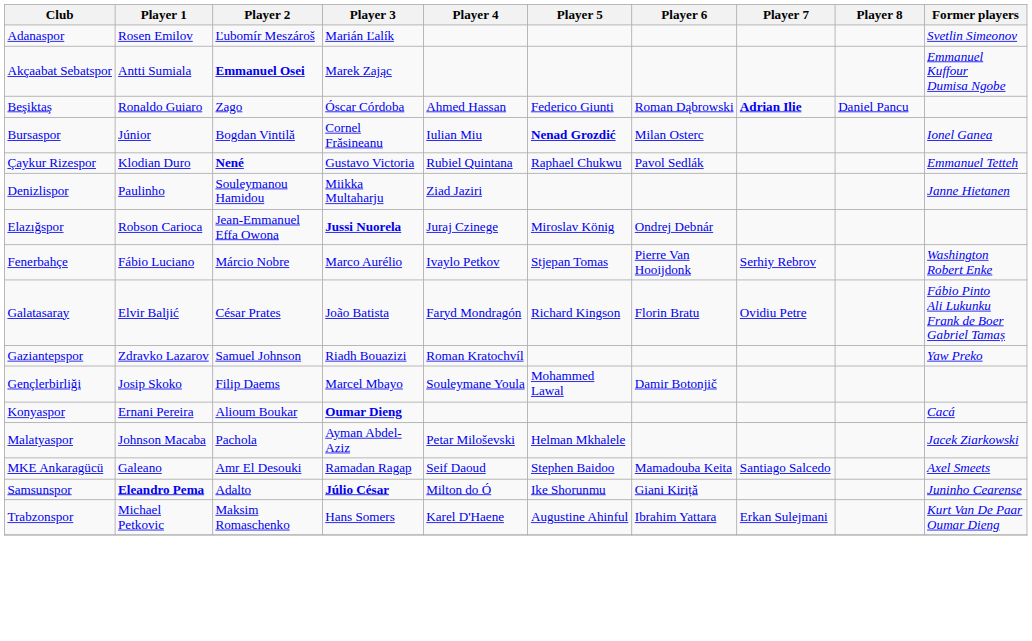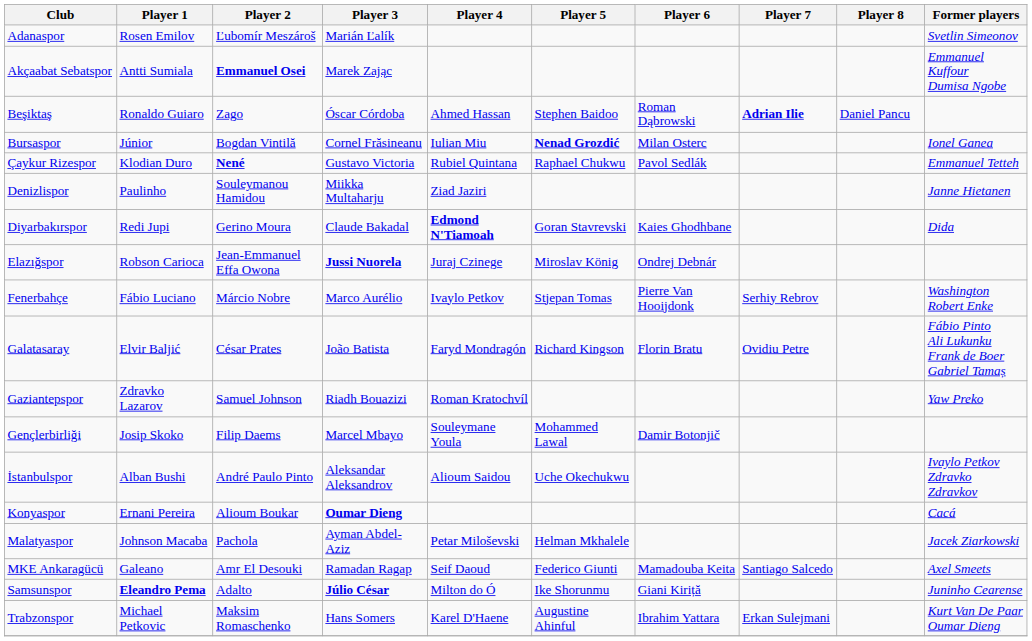 <table class="wikitable">
 <tr>
 <th width="170">Club</th>
 <th width="170">Player 1</th>
 <th width="170">Player 2</th>
 <th width="170">Player 3</th>
 <th width="170">Player 4</th>
 <th width="170">Player 5</th>
 <th width="170">Player 6</th>
 <th width="170">Player 7</th>
 <th width="170">Player 8</th>
 <th width="170">Former players</th>
 </tr>
 <tr>
 <td><a href='#'>Adanaspor</a></td>
 <td> <a href='#'>Rosen Emilov</a></td>
 <td> <a href='#'>Ľubomír Meszároš</a></td>
 <td> <a href='#'>Marián Ľalík</a></td>
 <td></td>
 <td></td>
 <td></td>
 <td></td>
 <td></td>
 <td> <em><a href='#'>Svetlin Simeonov</a></em></td>
 </tr>
 <tr>
 <td><a href='#'>Akçaabat Sebatspor</a></td>
 <td> <a href='#'>Antti Sumiala</a></td>
 <td> <strong><a href='#'>Emmanuel Osei</a></strong></td>
 <td> <a href='#'>Marek Zając</a></td>
 <td></td>
 <td></td>
 <td></td>
 <td></td>
 <td></td>
 <td> <em><a href='#'>Emmanuel Kuffour</a></em> <br> <em><a href='#'>Dumisa Ngobe</a></em></td>
 </tr>
 <tr>
 <td><a href='#'>Beşiktaş</a></td>
 <td> <a href='#'>Ronaldo Guiaro</a></td>
 <td> <a href='#'>Zago</a></td>
 <td> <a href='#'>Óscar Córdoba</a></td>
 <td> <a href='#'>Ahmed Hassan</a></td>
-<td> <a href='#'>Federico Giunti</a></td>
+<td> <a href='#'>Stephen Baidoo</a></td>
 <td> <a href='#'>Roman Dąbrowski</a></td>
 <td> <strong><a href='#'>Adrian Ilie</a></strong></td>
 <td> <a href='#'>Daniel Pancu</a></td>
 <td></td>
 </tr>
 <tr>
 <td><a href='#'>Bursaspor</a></td>
 <td> <a href='#'>Júnior</a></td>
 <td> <a href='#'>Bogdan Vintilă</a></td>
 <td> <a href='#'>Cornel Frăsineanu</a></td>
 <td> <a href='#'>Iulian Miu</a></td>
 <td> <strong><a href='#'>Nenad Grozdić</a></strong></td>
 <td> <a href='#'>Milan Osterc</a></td>
 <td></td>
 <td></td>
 <td> <em><a href='#'>Ionel Ganea</a></em></td>
 </tr>
 <tr>
 <td><a href='#'>Çaykur Rizespor</a></td>
 <td> <a href='#'>Klodian Duro</a></td>
 <td> <strong><a href='#'>Nené</a></strong></td>
 <td> <a href='#'>Gustavo Victoria</a></td>
 <td> <a href='#'>Rubiel Quintana</a></td>
 <td> <a href='#'>Raphael Chukwu</a></td>
 <td> <a href='#'>Pavol Sedlák</a></td>
 <td></td>
 <td></td>
 <td> <em><a href='#'>Emmanuel Tetteh</a></em></td>
 </tr>
 <tr>
 <td><a href='#'>Denizlispor</a></td>
 <td> <a href='#'>Paulinho</a></td>
 <td> <a href='#'>Souleymanou Hamidou</a></td>
 <td> <a href='#'>Miikka Multaharju</a></td>
 <td> <a href='#'>Ziad Jaziri</a></td>
 <td></td>
 <td></td>
 <td></td>
 <td></td>
 <td> <em><a href='#'>Janne Hietanen</a></em></td>
+</tr>
+<tr>
+<td><a href='#'>Diyarbakırspor</a></td>
+<td> <a href='#'>Redi Jupi</a></td>
+<td> <a href='#'>Gerino Moura</a></td>
+<td> <a href='#'>Claude Bakadal</a></td>
+<td> <strong><a href='#'>Edmond N'Tiamoah</a></strong></td>
+<td> <a href='#'>Goran Stavrevski</a></td>
+<td> <a href='#'>Kaies Ghodhbane</a></td>
+<td></td>
+<td></td>
+<td> <em><a href='#'>Dida</a></em></td>
 </tr>
 <tr>
 <td><a href='#'>Elazığspor</a></td>
 <td> <a href='#'>Robson Carioca</a></td>
 <td> <a href='#'>Jean-Emmanuel Effa Owona</a></td>
 <td> <strong><a href='#'>Jussi Nuorela</a></strong></td>
 <td> <a href='#'>Juraj Czinege</a></td>
 <td> <a href='#'>Miroslav König</a></td>
 <td> <a href='#'>Ondrej Debnár</a></td>
 <td></td>
 <td></td>
 <td></td>
 </tr>
 <tr>
 <td><a href='#'>Fenerbahçe</a></td>
 <td> <a href='#'>Fábio Luciano</a></td>
 <td> <a href='#'>Márcio Nobre</a></td>
 <td> <a href='#'>Marco Aurélio</a></td>
 <td> <a href='#'>Ivaylo Petkov</a></td>
 <td> <a href='#'>Stjepan Tomas</a></td>
 <td> <a href='#'>Pierre Van Hooijdonk</a></td>
 <td> <a href='#'>Serhiy Rebrov</a></td>
 <td></td>
 <td> <em><a href='#'>Washington</a></em> <br> <em><a href='#'>Robert Enke</a></em></td>
 </tr>
 <tr>
 <td><a href='#'>Galatasaray</a></td>
 <td> <a href='#'>Elvir Baljić</a></td>
 <td> <a href='#'>César Prates</a></td>
 <td> <a href='#'>João Batista</a></td>
 <td> <a href='#'>Faryd Mondragón</a></td>
 <td> <a href='#'>Richard Kingson</a></td>
 <td> <a href='#'>Florin Bratu</a></td>
 <td> <a href='#'>Ovidiu Petre</a></td>
 <td></td>
 <td> <em><a href='#'>Fábio Pinto</a></em> <br> <em><a href='#'>Ali Lukunku</a></em> <br> <em><a href='#'>Frank de Boer</a></em> <br> <em><a href='#'>Gabriel Tamaș</a></em></td>
 </tr>
 <tr>
 <td><a href='#'>Gaziantepspor</a></td>
 <td> <a href='#'>Zdravko Lazarov</a></td>
 <td> <a href='#'>Samuel Johnson</a></td>
 <td> <a href='#'>Riadh Bouazizi</a></td>
 <td> <a href='#'>Roman Kratochvíl</a></td>
 <td></td>
 <td></td>
 <td></td>
 <td></td>
 <td> <em><a href='#'>Yaw Preko</a></em></td>
 </tr>
 <tr>
 <td><a href='#'>Gençlerbirliği</a></td>
 <td> <a href='#'>Josip Skoko</a></td>
 <td> <a href='#'>Filip Daems</a></td>
 <td> <a href='#'>Marcel Mbayo</a></td>
 <td> <a href='#'>Souleymane Youla</a></td>
 <td> <a href='#'>Mohammed Lawal</a></td>
 <td> <a href='#'>Damir Botonjič</a></td>
 <td></td>
 <td></td>
 <td></td>
 </tr>
 <tr>
+<td><a href='#'>İstanbulspor</a></td>
+<td> <a href='#'>Alban Bushi</a></td>
+<td> <a href='#'>André Paulo Pinto</a></td>
+<td> <a href='#'>Aleksandar Aleksandrov</a></td>
+<td> <a href='#'>Alioum Saidou</a></td>
+<td> <a href='#'>Uche Okechukwu</a></td>
+<td></td>
+<td></td>
+<td></td>
+<td> <em><a href='#'>Ivaylo Petkov</a></em> <br> <em><a href='#'>Zdravko Zdravkov</a></em></td>
+</tr>
+<tr>
 <td><a href='#'>Konyaspor</a></td>
 <td> <a href='#'>Ernani Pereira</a></td>
 <td> <a href='#'>Alioum Boukar</a></td>
 <td> <strong><a href='#'>Oumar Dieng</a></strong></td>
 <td></td>
 <td></td>
 <td></td>
 <td></td>
 <td></td>
 <td> <em><a href='#'>Cacá</a></em></td>
 </tr>
 <tr>
 <td><a href='#'>Malatyaspor</a></td>
 <td> <a href='#'>Johnson Macaba</a></td>
 <td> <a href='#'>Pachola</a></td>
 <td> <a href='#'>Ayman Abdel-Aziz</a></td>
 <td> <a href='#'>Petar Miloševski</a></td>
 <td> <a href='#'>Helman Mkhalele</a></td>
 <td></td>
 <td></td>
 <td></td>
 <td> <em><a href='#'>Jacek Ziarkowski</a></em></td>
 </tr>
 <tr>
 <td><a href='#'>MKE Ankaragücü</a></td>
 <td> <a href='#'>Galeano</a></td>
 <td> <a href='#'>Amr El Desouki</a></td>
 <td> <a href='#'>Ramadan Ragap</a></td>
 <td> <a href='#'>Seif Daoud</a></td>
-<td> <a href='#'>Stephen Baidoo</a></td>
+<td> <a href='#'>Federico Giunti</a></td>
 <td> <a href='#'>Mamadouba Keita</a></td>
 <td> <a href='#'>Santiago Salcedo</a></td>
 <td></td>
 <td> <em><a href='#'>Axel Smeets</a></em></td>
 </tr>
 <tr>
 <td><a href='#'>Samsunspor</a></td>
 <td> <strong><a href='#'>Eleandro Pema</a></strong></td>
 <td> <a href='#'>Adalto</a></td>
 <td> <strong><a href='#'>Júlio César</a></strong></td>
 <td> <a href='#'>Milton do Ó</a></td>
 <td> <a href='#'>Ike Shorunmu</a></td>
 <td> <a href='#'>Giani Kiriță</a></td>
 <td></td>
 <td></td>
 <td> <em><a href='#'>Juninho Cearense</a></em></td>
 </tr>
 <tr>
 <td><a href='#'>Trabzonspor</a></td>
 <td> <a href='#'>Michael Petkovic</a></td>
 <td> <a href='#'>Maksim Romaschenko</a></td>
 <td> <a href='#'>Hans Somers</a></td>
 <td> <a href='#'>Karel D'Haene</a></td>
 <td> <a href='#'>Augustine Ahinful</a></td>
 <td> <a href='#'>Ibrahim Yattara</a></td>
 <td> <a href='#'>Erkan Sulejmani</a></td>
 <td></td>
 <td> <em><a href='#'>Kurt Van De Paar</a></em> <br> <em><a href='#'>Oumar Dieng</a></em></td>
 </tr>
 <tr>
 </tr>
 </table>
